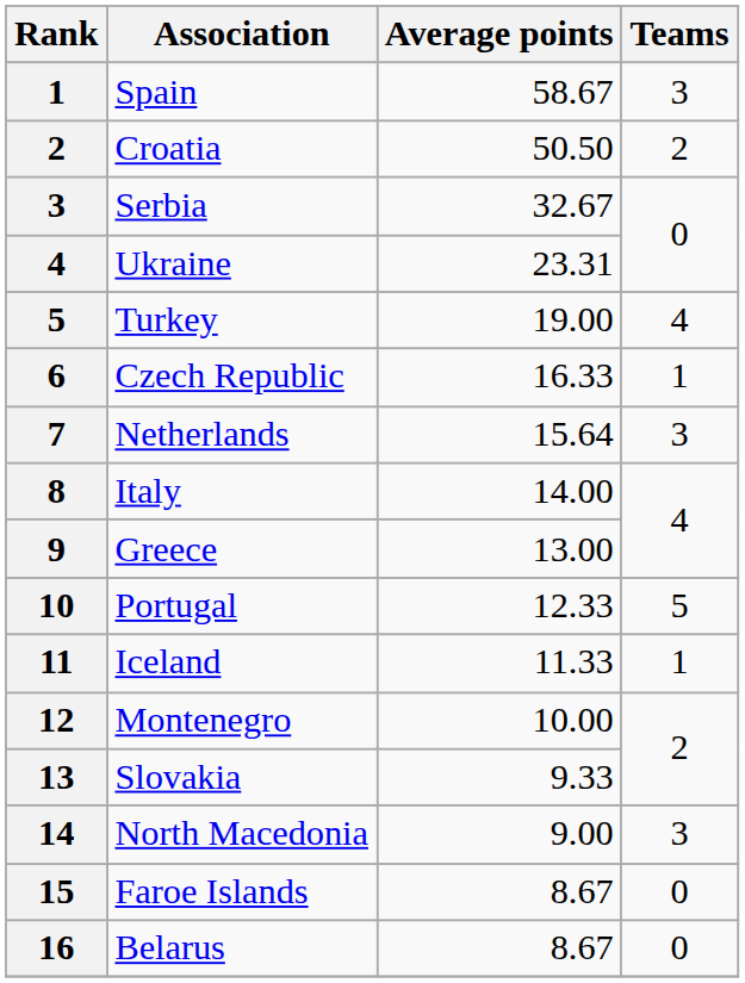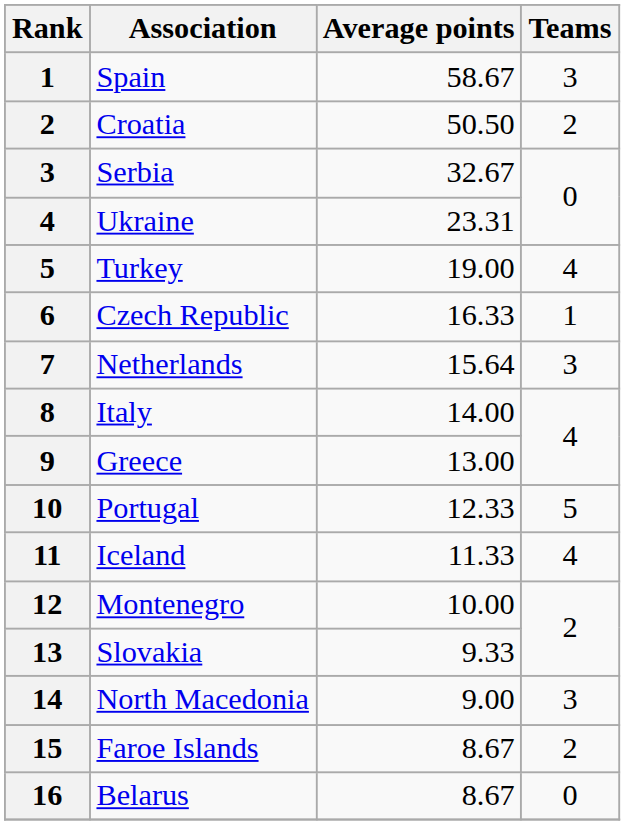 <table class="wikitable">
 <tr>
 <th>Rank</th>
 <th>Association</th>
 <th>Average points</th>
 <th>Teams</th>
 </tr>
 <tr>
 <th>1</th>
 <td> <a href='#'>Spain</a></td>
 <td align=right>58.67</td>
 <td align=center rowspan=1>3</td>
 </tr>
 <tr>
 <th>2</th>
 <td> <a href='#'>Croatia</a></td>
 <td align=right>50.50</td>
 <td align=center rowspan=1>2</td>
 </tr>
 <tr>
 <th>3</th>
 <td> <a href='#'>Serbia</a></td>
 <td align=right>32.67</td>
 <td align=center rowspan=2>0</td>
 </tr>
 <tr>
 <th>4</th>
 <td> <a href='#'>Ukraine</a></td>
 <td align=right>23.31</td>
 </tr>
 <tr>
 <th>5</th>
 <td> <a href='#'>Turkey</a></td>
 <td align=right>19.00</td>
 <td align=center rowspan=1>4</td>
 </tr>
 <tr>
 <th>6</th>
 <td> <a href='#'>Czech Republic</a></td>
 <td align="right">16.33</td>
 <td align=center rowspan=1>1</td>
 </tr>
 <tr>
 <th>7</th>
 <td> <a href='#'>Netherlands</a></td>
 <td align="right">15.64</td>
 <td rowspan="1" align="center">3</td>
 </tr>
 <tr>
 <th>8</th>
 <td> <a href='#'>Italy</a></td>
 <td align="right">14.00</td>
 <td rowspan="2" align="center">4</td>
 </tr>
 <tr>
 <th>9</th>
 <td> <a href='#'>Greece</a></td>
 <td align="right">13.00</td>
 </tr>
 <tr>
 <th>10</th>
 <td> <a href='#'>Portugal</a></td>
 <td align=right>12.33</td>
 <td align=center rowspan=1>5</td>
 </tr>
 <tr>
 <th>11</th>
 <td> <a href='#'>Iceland</a></td>
 <td align=right>11.33</td>
-<td align=center rowspan=1>1</td>
+<td align=center rowspan=1>4</td>
 </tr>
 <tr>
 <th>12</th>
 <td> <a href='#'>Montenegro</a></td>
 <td align="right">10.00</td>
 <td rowspan="2" align="center">2</td>
 </tr>
 <tr>
 <th>13</th>
 <td> <a href='#'>Slovakia</a></td>
 <td align=right>9.33</td>
 </tr>
 <tr>
 <th>14</th>
 <td> <a href='#'>North Macedonia</a></td>
 <td align="right">9.00</td>
 <td rowspan="1" align="center">3</td>
 </tr>
 <tr>
 <th>15</th>
 <td> <a href='#'>Faroe Islands</a></td>
 <td align="right">8.67</td>
-<td rowspan="1" align="center">0</td>
+<td rowspan="1" align="center">2</td>
 </tr>
 <tr>
 <th>16</th>
 <td> <a href='#'>Belarus</a></td>
 <td align=right>8.67</td>
 <td rowspan="1" align="center">0</td>
 </tr>
 <tr>
 </tr>
 </table>
